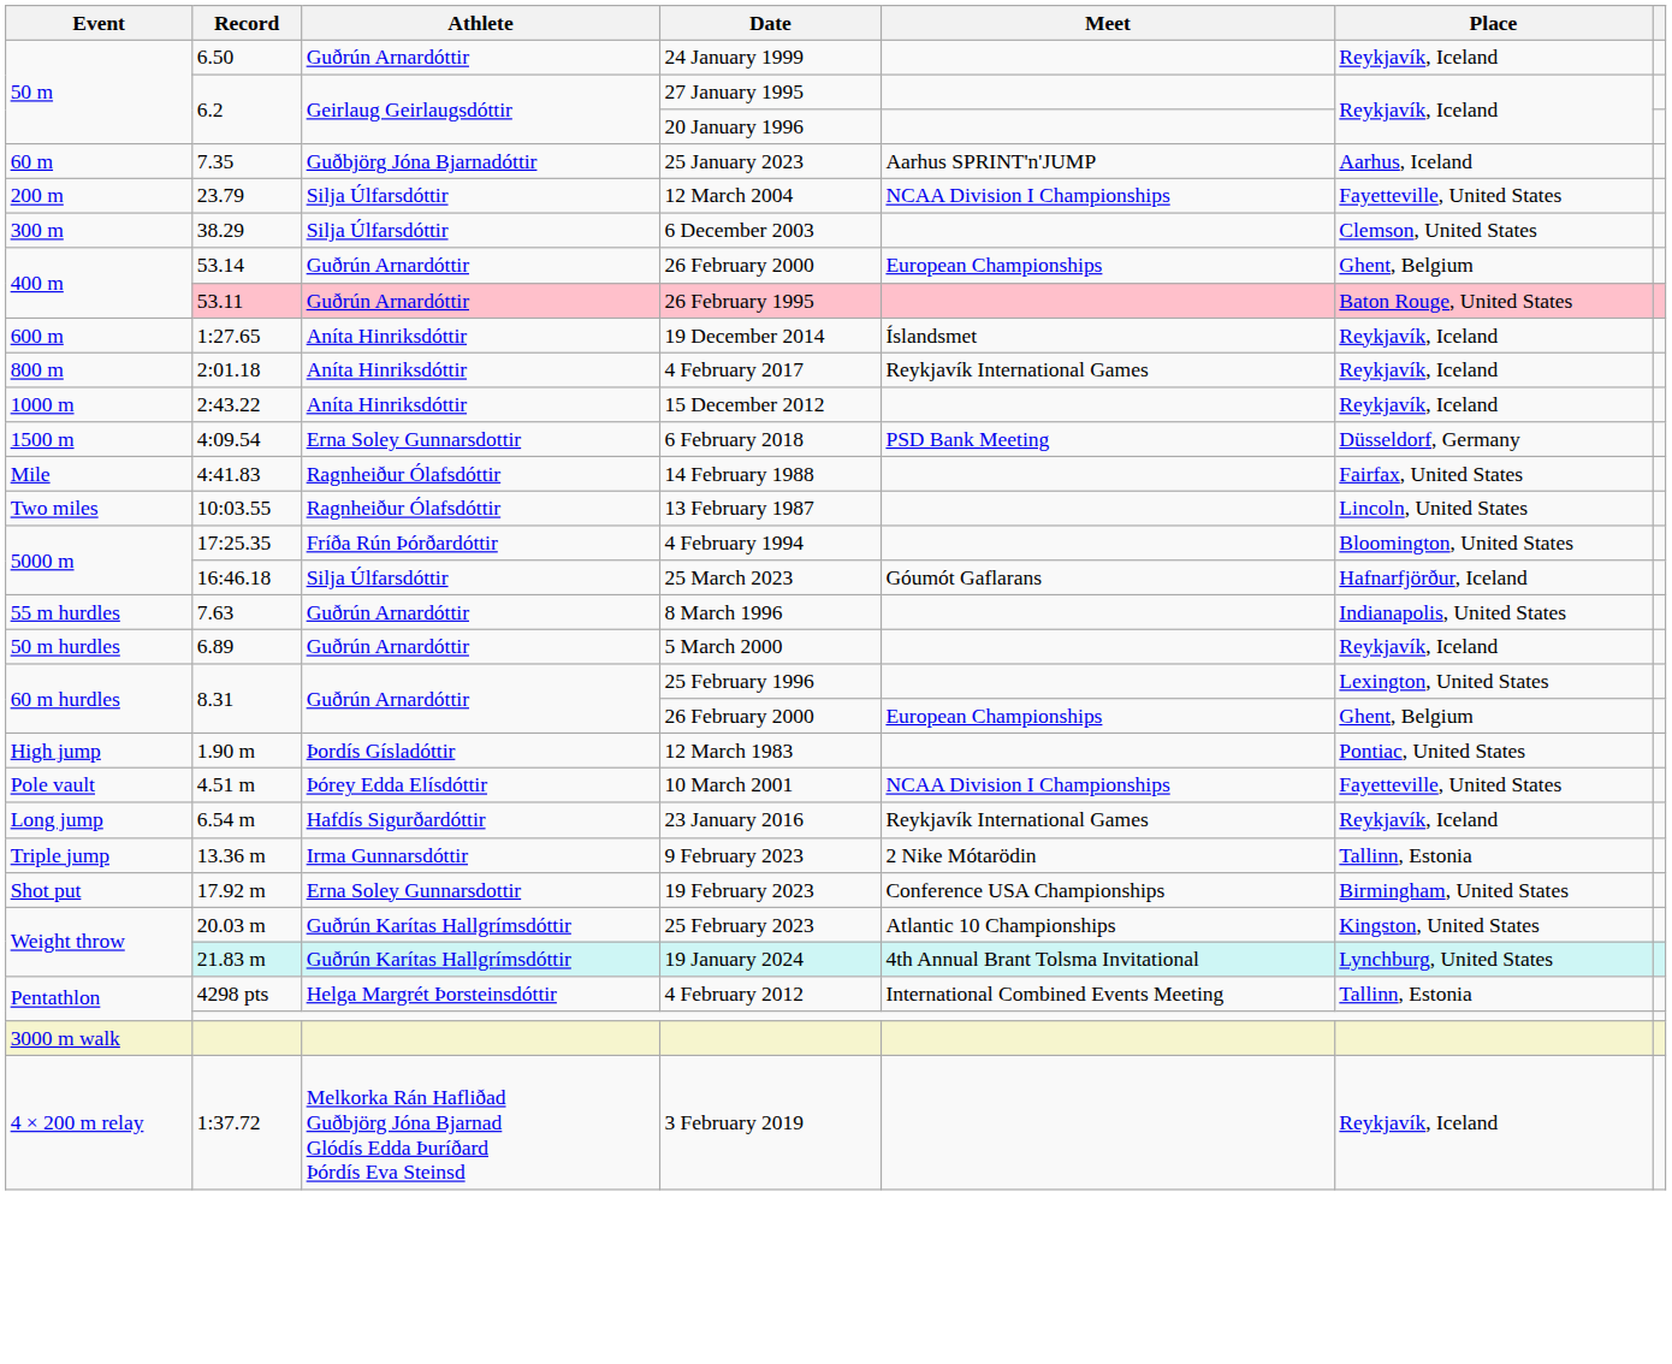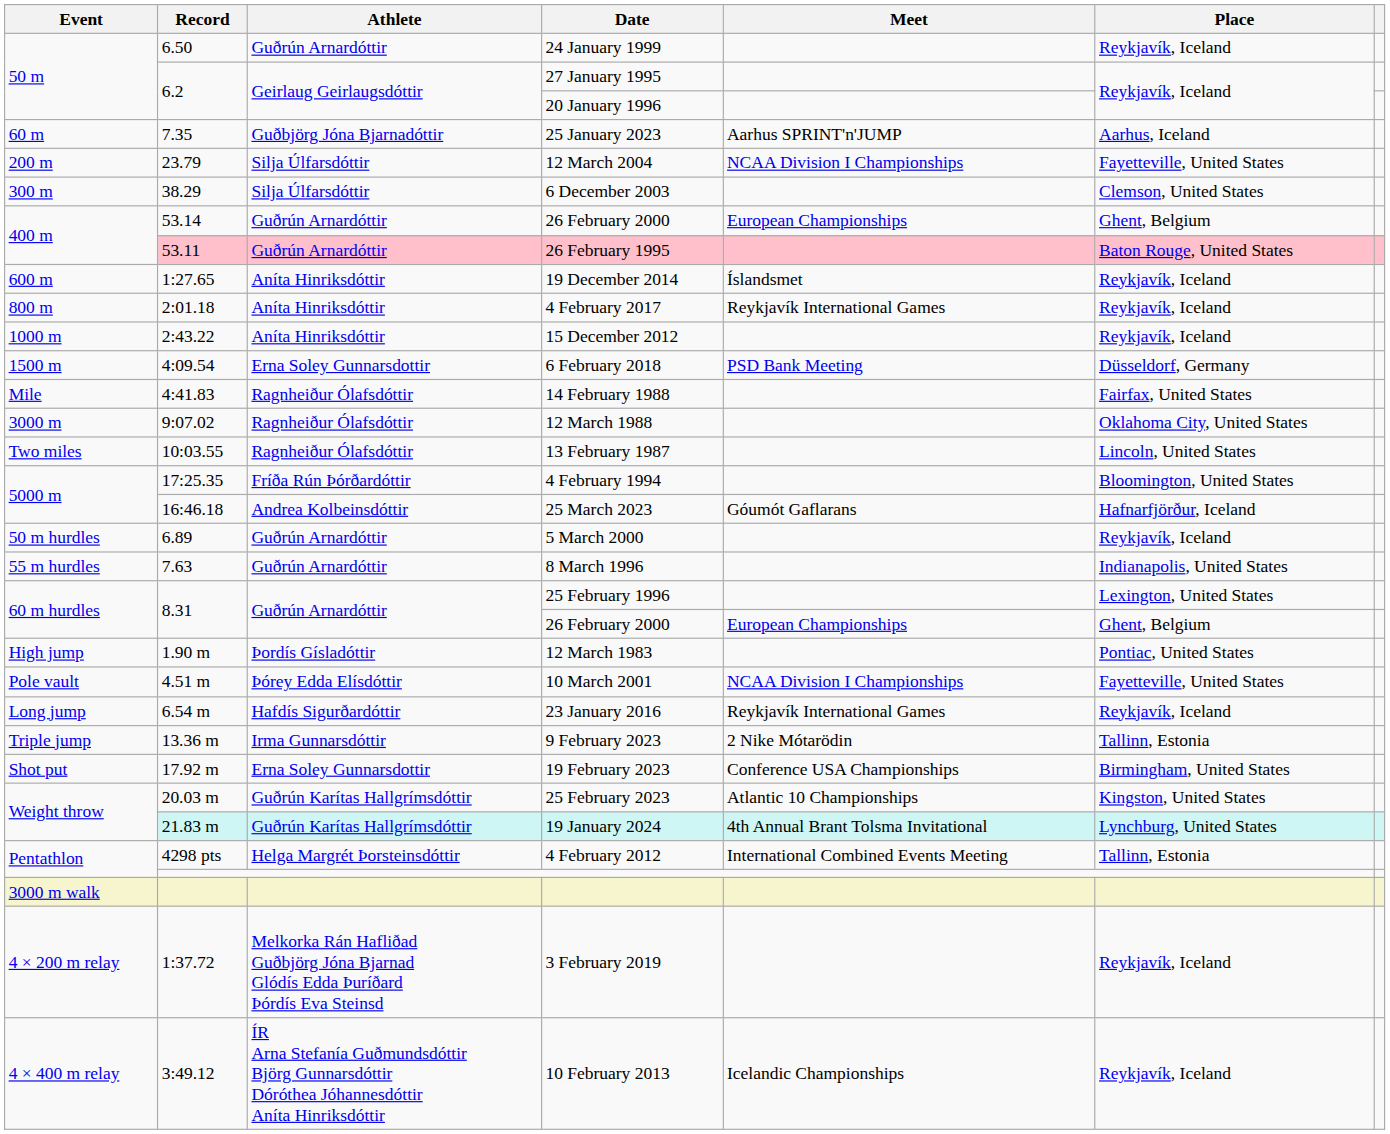 <table class="wikitable" style="font-size:95%; width: 95%;">
 <tr>
 <th>Event</th>
 <th>Record</th>
 <th>Athlete</th>
 <th>Date</th>
 <th>Meet</th>
 <th>Place</th>
 <th></th>
 </tr>
 <tr>
 <td rowspan=3><a href='#'>50 m</a></td>
 <td>6.50</td>
 <td><a href='#'>Guðrún Arnardóttir</a></td>
 <td>24 January 1999</td>
 <td></td>
 <td><a href='#'>Reykjavík</a>, Iceland</td>
 <td></td>
 </tr>
 <tr>
 <td rowspan=2>6.2 </td>
 <td rowspan=2><a href='#'>Geirlaug Geirlaugsdóttir</a></td>
 <td>27 January 1995</td>
 <td></td>
 <td rowspan=2><a href='#'>Reykjavík</a>, Iceland</td>
 <td></td>
 </tr>
 <tr>
 <td>20 January 1996</td>
 <td></td>
 <td></td>
 </tr>
 <tr>
 <td><a href='#'>60 m</a></td>
 <td>7.35</td>
 <td><a href='#'>Guðbjörg Jóna Bjarnadóttir</a></td>
 <td>25 January 2023</td>
 <td>Aarhus SPRINT'n'JUMP</td>
 <td><a href='#'>Aarhus</a>, Iceland</td>
 <td></td>
 </tr>
 <tr>
 <td><a href='#'>200 m</a></td>
 <td>23.79 </td>
 <td><a href='#'>Silja Úlfarsdóttir</a></td>
 <td>12 March 2004</td>
 <td><a href='#'>NCAA Division I Championships</a></td>
 <td><a href='#'>Fayetteville</a>, United States</td>
 <td></td>
 </tr>
 <tr>
 <td><a href='#'>300 m</a></td>
 <td>38.29</td>
 <td><a href='#'>Silja Úlfarsdóttir</a></td>
 <td>6 December 2003</td>
 <td></td>
 <td><a href='#'>Clemson</a>, United States</td>
 <td></td>
 </tr>
 <tr>
 <td rowspan=2><a href='#'>400 m</a></td>
 <td>53.14</td>
 <td><a href='#'>Guðrún Arnardóttir</a></td>
 <td>26 February 2000</td>
 <td><a href='#'>European Championships</a></td>
 <td><a href='#'>Ghent</a>, Belgium</td>
 <td></td>
 </tr>
 <tr bgcolor=pink>
 <td>53.11</td>
 <td><a href='#'>Guðrún Arnardóttir</a></td>
 <td>26 February 1995</td>
 <td></td>
 <td><a href='#'>Baton Rouge</a>, United States</td>
 <td></td>
 </tr>
 <tr>
 <td><a href='#'>600 m</a></td>
 <td>1:27.65</td>
 <td><a href='#'>Aníta Hinriksdóttir</a></td>
 <td>19 December 2014</td>
 <td>Íslandsmet</td>
 <td><a href='#'>Reykjavík</a>, Iceland</td>
 <td></td>
 </tr>
 <tr>
 <td><a href='#'>800 m</a></td>
 <td>2:01.18</td>
 <td><a href='#'>Aníta Hinriksdóttir</a></td>
 <td>4 February 2017</td>
 <td>Reykjavík International Games</td>
 <td><a href='#'>Reykjavík</a>, Iceland</td>
 <td></td>
 </tr>
 <tr>
 <td><a href='#'>1000 m</a></td>
 <td>2:43.22</td>
 <td><a href='#'>Aníta Hinriksdóttir</a></td>
 <td>15 December 2012</td>
 <td></td>
 <td><a href='#'>Reykjavík</a>, Iceland</td>
 <td></td>
 </tr>
 <tr>
 <td><a href='#'>1500 m</a></td>
 <td>4:09.54</td>
 <td><a href='#'>Erna Soley Gunnarsdottir</a></td>
 <td>6 February 2018</td>
 <td><a href='#'>PSD Bank Meeting</a></td>
 <td><a href='#'>Düsseldorf</a>, Germany</td>
 <td></td>
 </tr>
 <tr>
 <td><a href='#'>Mile</a></td>
 <td>4:41.83</td>
 <td><a href='#'>Ragnheiður Ólafsdóttir</a></td>
 <td>14 February 1988</td>
 <td></td>
 <td><a href='#'>Fairfax</a>, United States</td>
 <td></td>
 </tr>
 <tr>
+<td><a href='#'>3000 m</a></td>
+<td>9:07.02</td>
+<td><a href='#'>Ragnheiður Ólafsdóttir</a></td>
+<td>12 March 1988</td>
+<td></td>
+<td><a href='#'>Oklahoma City</a>, United States</td>
+<td></td>
+</tr>
+<tr>
 <td><a href='#'>Two miles</a></td>
 <td>10:03.55</td>
 <td><a href='#'>Ragnheiður Ólafsdóttir</a></td>
 <td>13 February 1987</td>
 <td></td>
 <td><a href='#'>Lincoln</a>, United States</td>
 <td></td>
 </tr>
 <tr>
 <td rowspan=2><a href='#'>5000 m</a></td>
 <td>17:25.35</td>
 <td><a href='#'>Fríða Rún Þórðardóttir</a></td>
 <td>4 February 1994</td>
 <td></td>
 <td><a href='#'>Bloomington</a>, United States</td>
 <td></td>
 </tr>
 <tr>
 <td>16:46.18 </td>
-<td><a href='#'>Silja Úlfarsdóttir</a></td>
+<td><a href='#'>Andrea Kolbeinsdóttir</a></td>
 <td>25 March 2023</td>
 <td>Góumót Gaflarans</td>
 <td><a href='#'>Hafnarfjörður</a>, Iceland</td>
+<td></td>
+</tr>
+<tr>
+<td><a href='#'>50 m hurdles</a></td>
+<td>6.89</td>
+<td><a href='#'>Guðrún Arnardóttir</a></td>
+<td>5 March 2000</td>
+<td></td>
+<td><a href='#'>Reykjavík</a>, Iceland</td>
 <td></td>
 </tr>
 <tr>
 <td><a href='#'>55 m hurdles</a></td>
 <td>7.63</td>
 <td><a href='#'>Guðrún Arnardóttir</a></td>
 <td>8 March 1996</td>
 <td></td>
 <td><a href='#'>Indianapolis</a>, United States</td>
-<td></td>
-</tr>
-<tr>
-<td><a href='#'>50 m hurdles</a></td>
-<td>6.89</td>
-<td><a href='#'>Guðrún Arnardóttir</a></td>
-<td>5 March 2000</td>
-<td></td>
-<td><a href='#'>Reykjavík</a>, Iceland</td>
 <td></td>
 </tr>
 <tr>
 <td rowspan=2><a href='#'>60 m hurdles</a></td>
 <td rowspan=2>8.31</td>
 <td rowspan=2><a href='#'>Guðrún Arnardóttir</a></td>
 <td>25 February 1996</td>
 <td></td>
 <td><a href='#'>Lexington</a>, United States</td>
 <td></td>
 </tr>
 <tr>
 <td>26 February 2000</td>
 <td><a href='#'>European Championships</a></td>
 <td><a href='#'>Ghent</a>, Belgium</td>
 <td></td>
 </tr>
 <tr>
 <td><a href='#'>High jump</a></td>
 <td>1.90 m</td>
 <td><a href='#'>Þordís Gísladóttir</a></td>
 <td>12 March 1983</td>
 <td></td>
 <td><a href='#'>Pontiac</a>, United States</td>
 <td></td>
 </tr>
 <tr>
 <td><a href='#'>Pole vault</a></td>
 <td>4.51 m</td>
 <td><a href='#'>Þórey Edda Elísdóttir</a></td>
 <td>10 March 2001</td>
 <td><a href='#'>NCAA Division I Championships</a></td>
 <td><a href='#'>Fayetteville</a>, United States</td>
 <td></td>
 </tr>
 <tr>
 <td><a href='#'>Long jump</a></td>
 <td>6.54 m</td>
 <td><a href='#'>Hafdís Sigurðardóttir</a></td>
 <td>23 January 2016</td>
 <td>Reykjavík International Games</td>
 <td><a href='#'>Reykjavík</a>, Iceland</td>
 <td></td>
 </tr>
 <tr>
 <td><a href='#'>Triple jump</a></td>
 <td>13.36 m</td>
 <td><a href='#'>Irma Gunnarsdóttir</a></td>
 <td>9 February 2023</td>
 <td>2 Nike Mótarödin</td>
 <td><a href='#'>Tallinn</a>, Estonia</td>
 <td></td>
 </tr>
 <tr>
 <td><a href='#'>Shot put</a></td>
 <td>17.92 m</td>
 <td><a href='#'>Erna Soley Gunnarsdottir</a></td>
 <td>19 February 2023</td>
 <td>Conference USA Championships</td>
 <td><a href='#'>Birmingham</a>, United States</td>
 <td></td>
 </tr>
 <tr>
 <td rowspan=2><a href='#'>Weight throw</a></td>
 <td>20.03 m</td>
 <td><a href='#'>Guðrún Karítas Hallgrímsdóttir</a></td>
 <td>25 February 2023</td>
 <td>Atlantic 10 Championships</td>
 <td><a href='#'>Kingston</a>, United States</td>
 <td></td>
 </tr>
 <tr bgcolor="#CEF6F5">
 <td>21.83 m</td>
 <td><a href='#'>Guðrún Karítas Hallgrímsdóttir</a></td>
 <td>19 January 2024</td>
 <td>4th Annual Brant Tolsma Invitational</td>
 <td><a href='#'>Lynchburg</a>, United States</td>
 <td></td>
 </tr>
 <tr>
 <td rowspan=2><a href='#'>Pentathlon</a></td>
 <td>4298 pts</td>
 <td><a href='#'>Helga Margrét Þorsteinsdóttir</a></td>
 <td>4 February 2012</td>
 <td>International Combined Events Meeting</td>
 <td><a href='#'>Tallinn</a>, Estonia</td>
 <td></td>
 </tr>
 <tr>
 <td colspan=5></td>
 <td></td>
 </tr>
 <tr style="background:#f6F5CE;">
 <td><a href='#'>3000 m walk</a></td>
 <td></td>
 <td></td>
 <td></td>
 <td></td>
 <td></td>
 <td></td>
 </tr>
 <tr>
 <td><a href='#'>4 × 200 m relay</a></td>
 <td>1:37.72</td>
 <td><br><a href='#'>Melkorka Rán Hafliðad</a><br><a href='#'>Guðbjörg Jóna Bjarnad</a><br><a href='#'>Glódís Edda Þuríðard</a><br><a href='#'>Þórdís Eva Steinsd</a></td>
 <td>3 February 2019</td>
 <td></td>
 <td><a href='#'>Reykjavík</a>, Iceland</td>
 <td></td>
 </tr>
+<tr>
+<td><a href='#'>4 × 400 m relay</a></td>
+<td>3:49.12</td>
+<td><a href='#'>ÍR</a><br><a href='#'>Arna Stefanía Guðmundsdóttir</a><br><a href='#'>Björg Gunnarsdóttir</a><br><a href='#'>Dóróthea Jóhannesdóttir</a><br><a href='#'>Aníta Hinriksdóttir</a></td>
+<td>10 February 2013</td>
+<td>Icelandic Championships</td>
+<td><a href='#'>Reykjavík</a>, Iceland</td>
+<td></td>
+</tr>
 </table>
